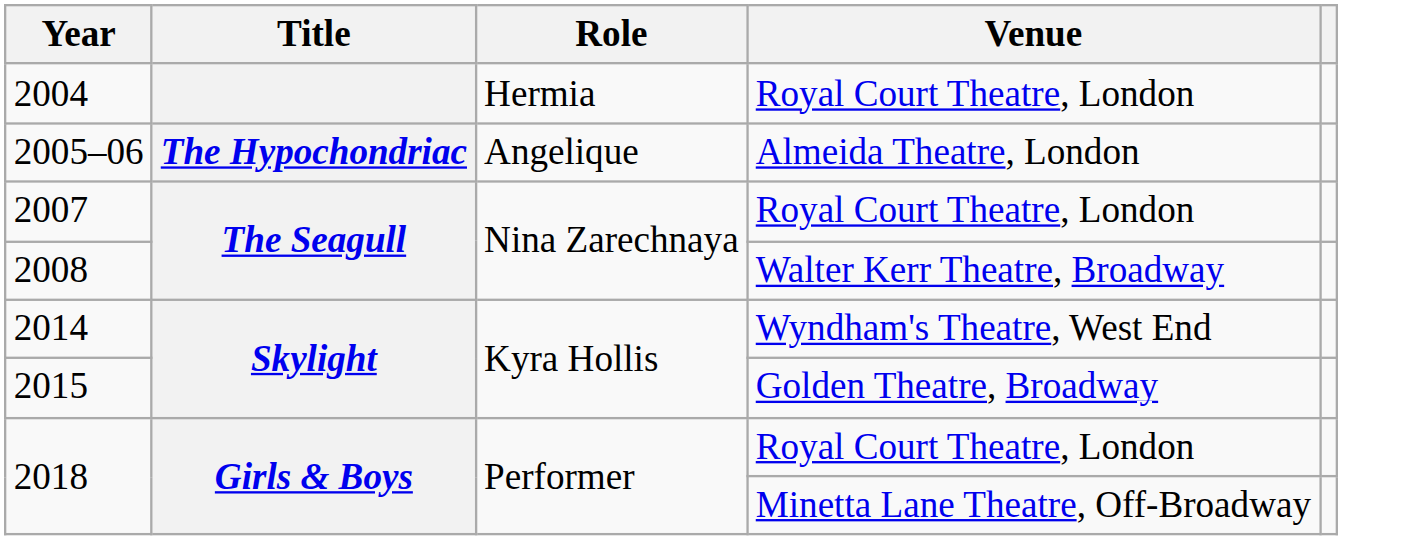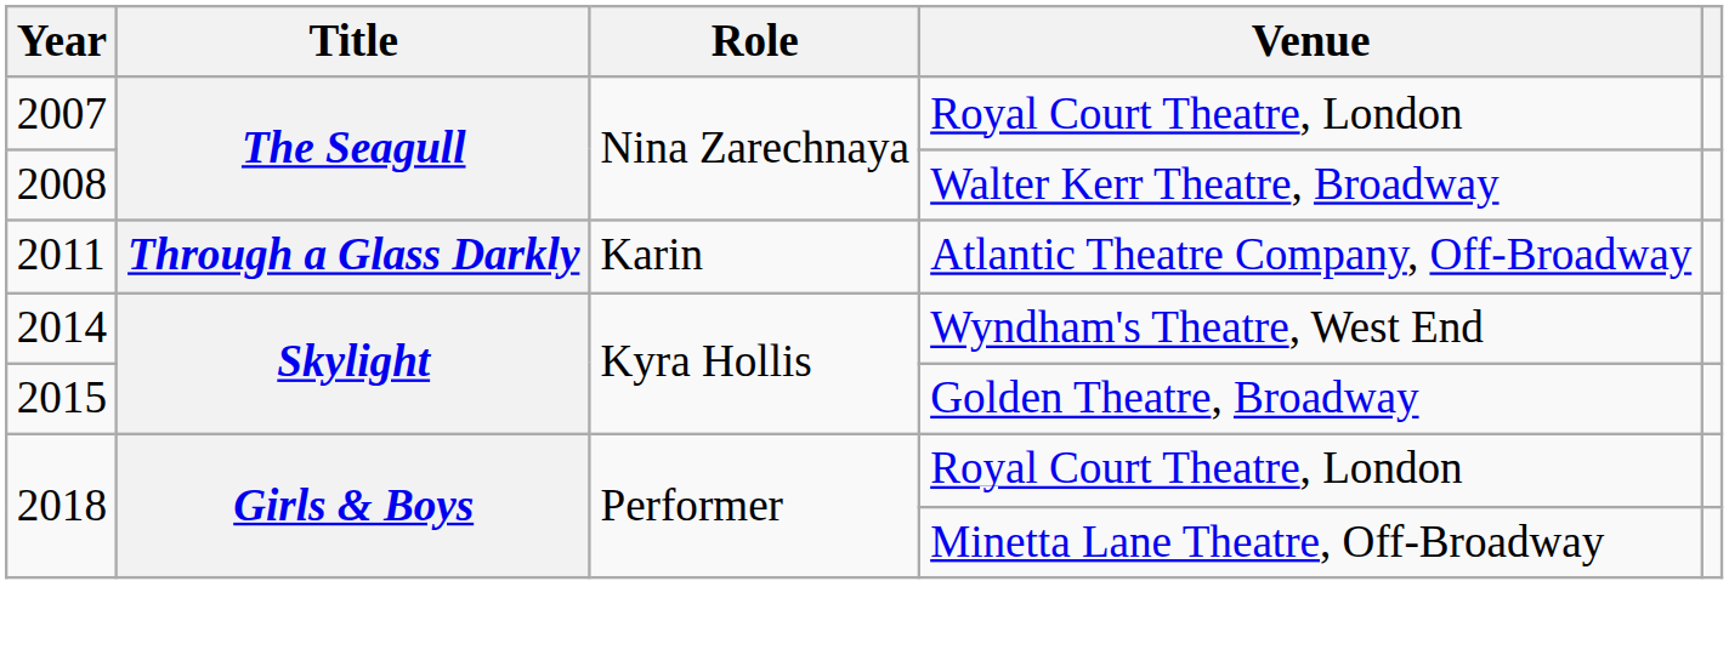 <table class="wikitable plainrowheaders sortable">
 <tr>
 <th>Year</th>
 <th>Title</th>
 <th>Role</th>
 <th class="unsortable">Venue</th>
 <th scope="col" class="unsortable"></th>
-</tr>
-<tr>
-<td>2004</td>
-<th scope="row"><em></em></th>
-<td>Hermia</td>
-<td><a href='#'>Royal Court Theatre</a>, London</td>
-<td align=center></td>
-</tr>
-<tr>
-<td>2005–06</td>
-<th scope="row"><em><a href='#'>The Hypochondriac</a></em></th>
-<td>Angelique</td>
-<td><a href='#'>Almeida Theatre</a>, London</td>
-<td align=center></td>
 </tr>
 <tr>
 <td>2007</td>
 <th scope="row" rowspan="2"><em><a href='#'>The Seagull</a></em></th>
 <td rowspan="2">Nina Zarechnaya</td>
 <td><a href='#'>Royal Court Theatre</a>, London</td>
 <td align=center></td>
 </tr>
 <tr>
 <td>2008</td>
 <td><a href='#'>Walter Kerr Theatre</a>, <a href='#'>Broadway</a></td>
+<td align=center></td>
+</tr>
+<tr>
+<td>2011</td>
+<th scope="row"><em><a href='#'>Through a Glass Darkly</a></em></th>
+<td>Karin</td>
+<td><a href='#'>Atlantic Theatre Company</a>, <a href='#'>Off-Broadway</a></td>
 <td align=center></td>
 </tr>
 <tr>
 <td>2014</td>
 <th scope="row" rowspan="2"><em><a href='#'>Skylight</a></em></th>
 <td rowspan="2">Kyra Hollis</td>
 <td><a href='#'>Wyndham's Theatre</a>, West End</td>
 <td align=center></td>
 </tr>
 <tr>
 <td>2015</td>
 <td><a href='#'>Golden Theatre</a>, <a href='#'>Broadway</a></td>
 <td align=center></td>
 </tr>
 <tr>
 <td rowspan="2">2018</td>
 <th scope="row" rowspan="2"><em><a href='#'>Girls & Boys</a></em></th>
 <td rowspan="2">Performer</td>
 <td><a href='#'>Royal Court Theatre</a>, London</td>
 <td align=center></td>
 </tr>
 <tr>
 <td><a href='#'>Minetta Lane Theatre</a>, Off-Broadway</td>
 <td align=center></td>
 </tr>
 </table>
